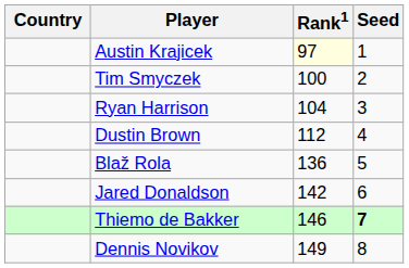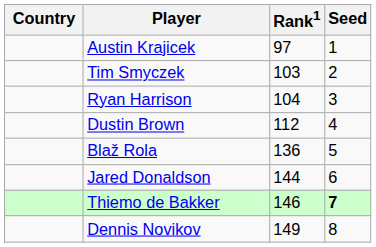 <table class="sortable wikitable">
 <tr>
 <th width="70">Country</th>
 <th width="175">Player</th>
 <th>Rank<sup>1</sup></th>
 <th>Seed</th>
 </tr>
 <tr>
 <td></td>
 <td><a href='#'>Austin Krajicek</a></td>
-<td style="background: lightyellow;">97</td>
+<td>97</td>
 <td>1</td>
 </tr>
 <tr>
 <td></td>
 <td><a href='#'>Tim Smyczek</a></td>
-<td>100</td>
+<td>103</td>
 <td>2</td>
 </tr>
 <tr>
 <td></td>
 <td><a href='#'>Ryan Harrison</a></td>
 <td>104</td>
 <td>3</td>
 </tr>
 <tr>
 <td></td>
 <td><a href='#'>Dustin Brown</a></td>
 <td>112</td>
 <td>4</td>
 </tr>
 <tr>
 <td></td>
 <td><a href='#'>Blaž Rola</a></td>
 <td>136</td>
 <td>5</td>
 </tr>
 <tr>
 <td></td>
 <td><a href='#'>Jared Donaldson</a></td>
-<td>142</td>
+<td>144</td>
 <td>6</td>
 </tr>
 <tr style="background:#cfc;">
 <td></td>
 <td><a href='#'>Thiemo de Bakker</a></td>
 <td>146</td>
 <td><strong>7</strong></td>
 </tr>
 <tr>
 <td></td>
 <td><a href='#'>Dennis Novikov</a></td>
 <td>149</td>
 <td>8</td>
 </tr>
 </table>
